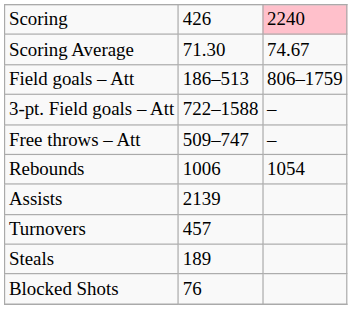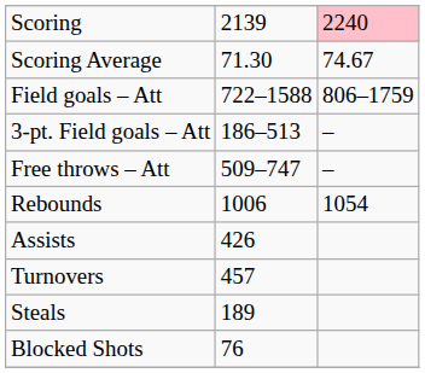 <table class="wikitable">
 <tr>
 </tr>
 <tr>
 <td>Scoring</td>
-<td>426</td>
+<td>2139</td>
 <td style="background: pink;">2240</td>
 </tr>
 <tr>
 <td>Scoring Average</td>
 <td>71.30</td>
 <td>74.67</td>
 </tr>
 <tr>
 <td>Field goals – Att</td>
-<td>186–513</td>
+<td>722–1588</td>
 <td>806–1759</td>
 </tr>
 <tr>
 <td>3-pt. Field goals – Att</td>
-<td>722–1588</td>
+<td>186–513</td>
 <td>–</td>
 </tr>
 <tr>
 <td>Free throws – Att</td>
 <td>509–747</td>
 <td>–</td>
 </tr>
 <tr>
 <td>Rebounds</td>
 <td>1006</td>
 <td>1054</td>
 </tr>
 <tr>
 <td>Assists</td>
-<td>2139</td>
+<td>426</td>
 <td></td>
 </tr>
 <tr>
 <td>Turnovers</td>
 <td>457</td>
 <td></td>
 </tr>
 <tr>
 <td>Steals</td>
 <td>189</td>
 <td></td>
 </tr>
 <tr>
 <td>Blocked Shots</td>
 <td>76</td>
 <td></td>
 </tr>
 <tr>
 </tr>
 </table>
